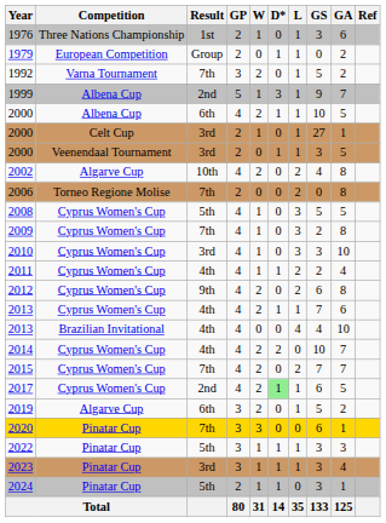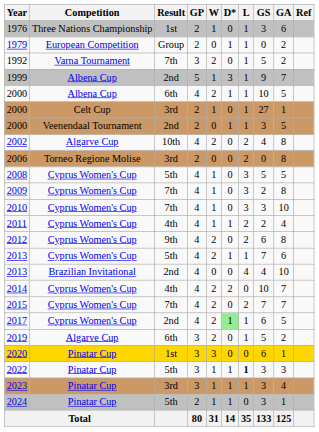 <table class="wikitable" style="text-align: center;">
 <tr>
 <th>Year</th>
 <th>Competition</th>
 <th>Result</th>
 <th>GP</th>
 <th>W</th>
 <th>D*</th>
 <th>L</th>
 <th>GS</th>
 <th>GA</th>
 <th>Ref</th>
 </tr>
 <tr bgcolor="silver">
 <td> 1976</td>
 <td>Three Nations Championship</td>
 <td>1st</td>
 <td>2</td>
 <td>1</td>
 <td>0</td>
 <td>1</td>
 <td>3</td>
 <td>6</td>
 <td></td>
 </tr>
 <tr>
 <td> <a href='#'>1979</a></td>
 <td><a href='#'>European Competition</a></td>
 <td>Group</td>
 <td>2</td>
 <td>0</td>
 <td>1</td>
 <td>1</td>
 <td>0</td>
 <td>2</td>
 <td></td>
 </tr>
 <tr>
 <td> 1992</td>
 <td><a href='#'>Varna Tournament</a></td>
 <td>7th</td>
 <td>3</td>
 <td>2</td>
 <td>0</td>
 <td>1</td>
 <td>5</td>
 <td>2</td>
 <td></td>
 </tr>
 <tr bgcolor="silver">
 <td> 1999</td>
 <td><a href='#'>Albena Cup</a></td>
 <td>2nd</td>
 <td>5</td>
 <td>1</td>
 <td>3</td>
 <td>1</td>
 <td>9</td>
 <td>7</td>
 <td></td>
 </tr>
 <tr>
 <td> 2000</td>
 <td><a href='#'>Albena Cup</a></td>
 <td>6th</td>
 <td>4</td>
 <td>2</td>
 <td>1</td>
 <td>1</td>
 <td>10</td>
 <td>5</td>
 <td></td>
 </tr>
 <tr bgcolor="#cc9966">
 <td> 2000</td>
 <td>Celt Cup</td>
 <td>3rd</td>
 <td>2</td>
 <td>1</td>
 <td>0</td>
 <td>1</td>
 <td>27</td>
 <td>1</td>
 <td></td>
 </tr>
 <tr bgcolor="#cc9966">
 <td> 2000</td>
 <td>Veenendaal Tournament</td>
-<td>3rd</td>
+<td>2nd</td>
 <td>2</td>
 <td>0</td>
 <td>1</td>
 <td>1</td>
 <td>3</td>
 <td>5</td>
 <td></td>
 </tr>
 <tr>
 <td> <a href='#'>2002</a></td>
 <td><a href='#'>Algarve Cup</a></td>
 <td>10th</td>
 <td>4</td>
 <td>2</td>
 <td>0</td>
 <td>2</td>
 <td>4</td>
 <td>8</td>
 <td></td>
 </tr>
 <tr bgcolor="#cc9966">
 <td> 2006</td>
 <td>Torneo Regione Molise</td>
-<td>7th</td>
+<td>3rd</td>
 <td>2</td>
 <td>0</td>
 <td>0</td>
 <td>2</td>
 <td>0</td>
 <td>8</td>
 <td></td>
 </tr>
 <tr>
 <td> <a href='#'>2008</a></td>
 <td><a href='#'>Cyprus Women's Cup</a></td>
 <td>5th</td>
 <td>4</td>
 <td>1</td>
 <td>0</td>
 <td>3</td>
 <td>5</td>
 <td>5</td>
 <td></td>
 </tr>
 <tr>
 <td> <a href='#'>2009</a></td>
 <td><a href='#'>Cyprus Women's Cup</a></td>
 <td>7th</td>
 <td>4</td>
 <td>1</td>
 <td>0</td>
 <td>3</td>
 <td>2</td>
 <td>8</td>
 <td></td>
 </tr>
 <tr>
 <td> <a href='#'>2010</a></td>
 <td><a href='#'>Cyprus Women's Cup</a></td>
-<td>3rd</td>
+<td>7th</td>
 <td>4</td>
 <td>1</td>
 <td>0</td>
 <td>3</td>
 <td>3</td>
 <td>10</td>
 <td></td>
 </tr>
 <tr>
 <td> <a href='#'>2011</a></td>
 <td><a href='#'>Cyprus Women's Cup</a></td>
 <td>4th</td>
 <td>4</td>
 <td>1</td>
 <td>1</td>
 <td>2</td>
 <td>2</td>
 <td>4</td>
 <td></td>
 </tr>
 <tr>
 <td> <a href='#'>2012</a></td>
 <td><a href='#'>Cyprus Women's Cup</a></td>
 <td>9th</td>
 <td>4</td>
 <td>2</td>
 <td>0</td>
 <td>2</td>
 <td>6</td>
 <td>8</td>
 <td></td>
 </tr>
 <tr>
 <td> <a href='#'>2013</a></td>
 <td><a href='#'>Cyprus Women's Cup</a></td>
-<td>4th</td>
+<td>5th</td>
 <td>4</td>
 <td>2</td>
 <td>1</td>
 <td>1</td>
 <td>7</td>
 <td>6</td>
 <td></td>
 </tr>
 <tr>
 <td> <a href='#'>2013</a></td>
 <td><a href='#'>Brazilian Invitational</a></td>
-<td>4th</td>
+<td>2nd</td>
 <td>4</td>
 <td>0</td>
 <td>0</td>
 <td>4</td>
 <td>4</td>
 <td>10</td>
 <td></td>
 </tr>
 <tr>
 <td> <a href='#'>2014</a></td>
 <td><a href='#'>Cyprus Women's Cup</a></td>
 <td>4th</td>
 <td>4</td>
 <td>2</td>
 <td>2</td>
 <td>0</td>
 <td>10</td>
 <td>7</td>
 <td></td>
 </tr>
 <tr>
 <td> <a href='#'>2015</a></td>
 <td><a href='#'>Cyprus Women's Cup</a></td>
 <td>7th</td>
 <td>4</td>
 <td>2</td>
 <td>0</td>
 <td>2</td>
 <td>7</td>
 <td>7</td>
 <td></td>
 </tr>
 <tr>
 <td> <a href='#'>2017</a></td>
 <td><a href='#'>Cyprus Women's Cup</a></td>
 <td>2nd</td>
 <td>4</td>
 <td>2</td>
 <td style="background: lightgreen;">1</td>
 <td>1</td>
 <td>6</td>
 <td>5</td>
 <td></td>
 </tr>
 <tr>
 <td> <a href='#'>2019</a></td>
 <td><a href='#'>Algarve Cup</a></td>
 <td>6th</td>
 <td>3</td>
 <td>2</td>
 <td>0</td>
 <td>1</td>
 <td>5</td>
 <td>2</td>
 <td></td>
 </tr>
 <tr bgcolor="gold">
 <td> <a href='#'>2020</a></td>
 <td><a href='#'>Pinatar Cup</a></td>
-<td>7th</td>
+<td>1st</td>
 <td>3</td>
 <td>3</td>
 <td>0</td>
 <td>0</td>
 <td>6</td>
 <td>1</td>
 <td></td>
 </tr>
 <tr>
 <td> <a href='#'>2022</a></td>
 <td><a href='#'>Pinatar Cup</a></td>
 <td>5th</td>
 <td>3</td>
 <td>1</td>
 <td>1</td>
-<td>1</td>
+<td><strong>1</strong></td>
 <td>3</td>
 <td>3</td>
 <td></td>
 </tr>
 <tr bgcolor="#cc9966">
 <td> <a href='#'>2023</a></td>
 <td><a href='#'>Pinatar Cup</a></td>
 <td>3rd</td>
 <td>3</td>
 <td>1</td>
 <td>1</td>
 <td>1</td>
 <td>3</td>
 <td>4</td>
 <td></td>
 </tr>
 <tr bgcolor=silver>
 <td> <a href='#'>2024</a></td>
 <td><a href='#'>Pinatar Cup</a></td>
 <td>5th</td>
 <td>2</td>
 <td>1</td>
 <td>1</td>
 <td>0</td>
 <td>3</td>
 <td>1</td>
 <td></td>
 </tr>
 <tr>
 <th colspan=2>Total</th>
 <th></th>
 <th>80</th>
 <th>31</th>
 <th>14</th>
 <th>35</th>
 <th>133</th>
 <th>125</th>
 <th></th>
 </tr>
 </table>
